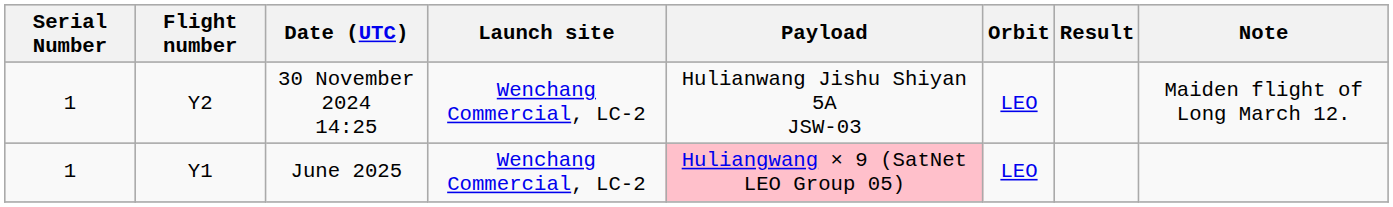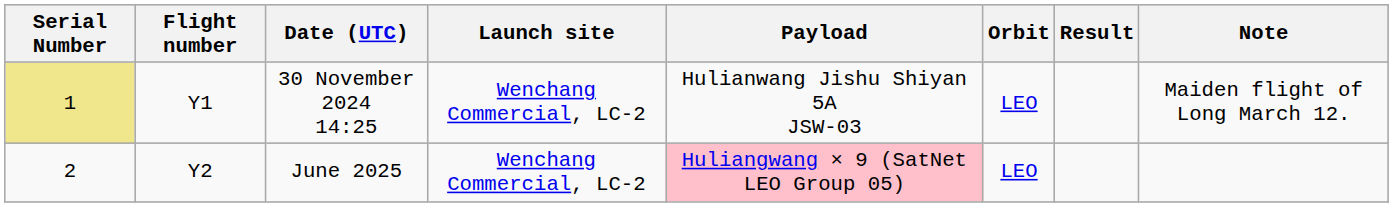 <table class="wikitable" style="text-align:center;">
 <tr>
 <th>Serial Number</th>
 <th>Flight number</th>
 <th>Date (<a href='#'>UTC</a>)</th>
 <th>Launch site</th>
 <th>Payload</th>
 <th>Orbit</th>
 <th>Result</th>
 <th>Note</th>
 </tr>
 <tr>
-<td>1</td>
-<td>Y2</td>
+<td style="background: khaki;">1</td>
+<td>Y1</td>
 <td>30 November 2024<br>14:25</td>
 <td><a href='#'>Wenchang Commercial</a>, LC-2</td>
 <td>Hulianwang Jishu Shiyan 5A<br>JSW-03</td>
 <td><a href='#'>LEO</a></td>
 <td></td>
 <td>Maiden flight of Long March 12.</td>
 </tr>
 <tr>
-<td>1</td>
-<td>Y1</td>
+<td>2</td>
+<td>Y2</td>
 <td>June 2025<br></td>
 <td><a href='#'>Wenchang Commercial</a>, LC-2</td>
 <td style="background: pink;"><a href='#'>Huliangwang</a> × 9 (SatNet LEO Group 05)</td>
 <td><a href='#'>LEO</a></td>
 <td></td>
 <td></td>
 </tr>
 </table>
